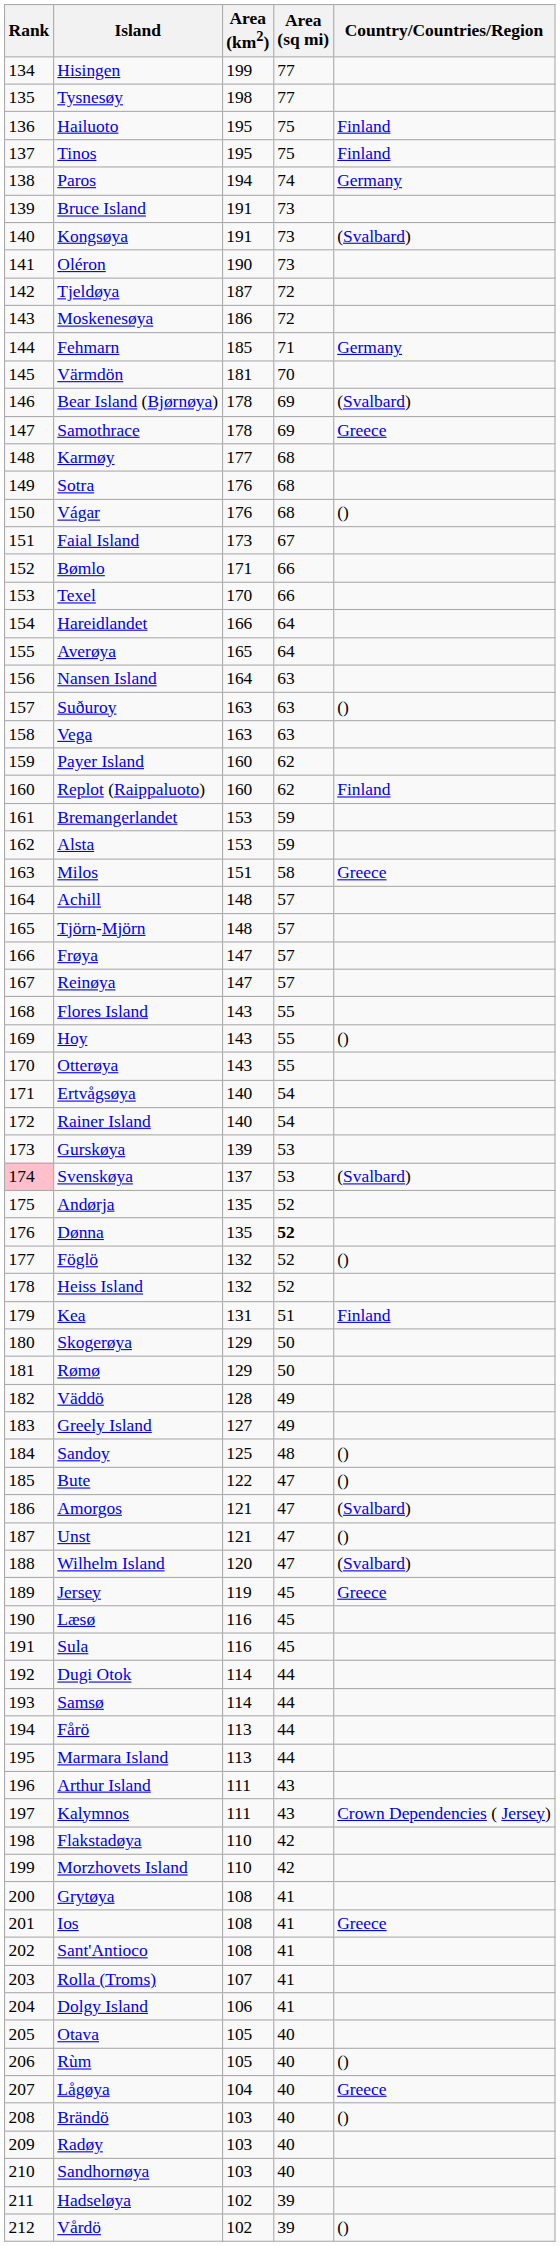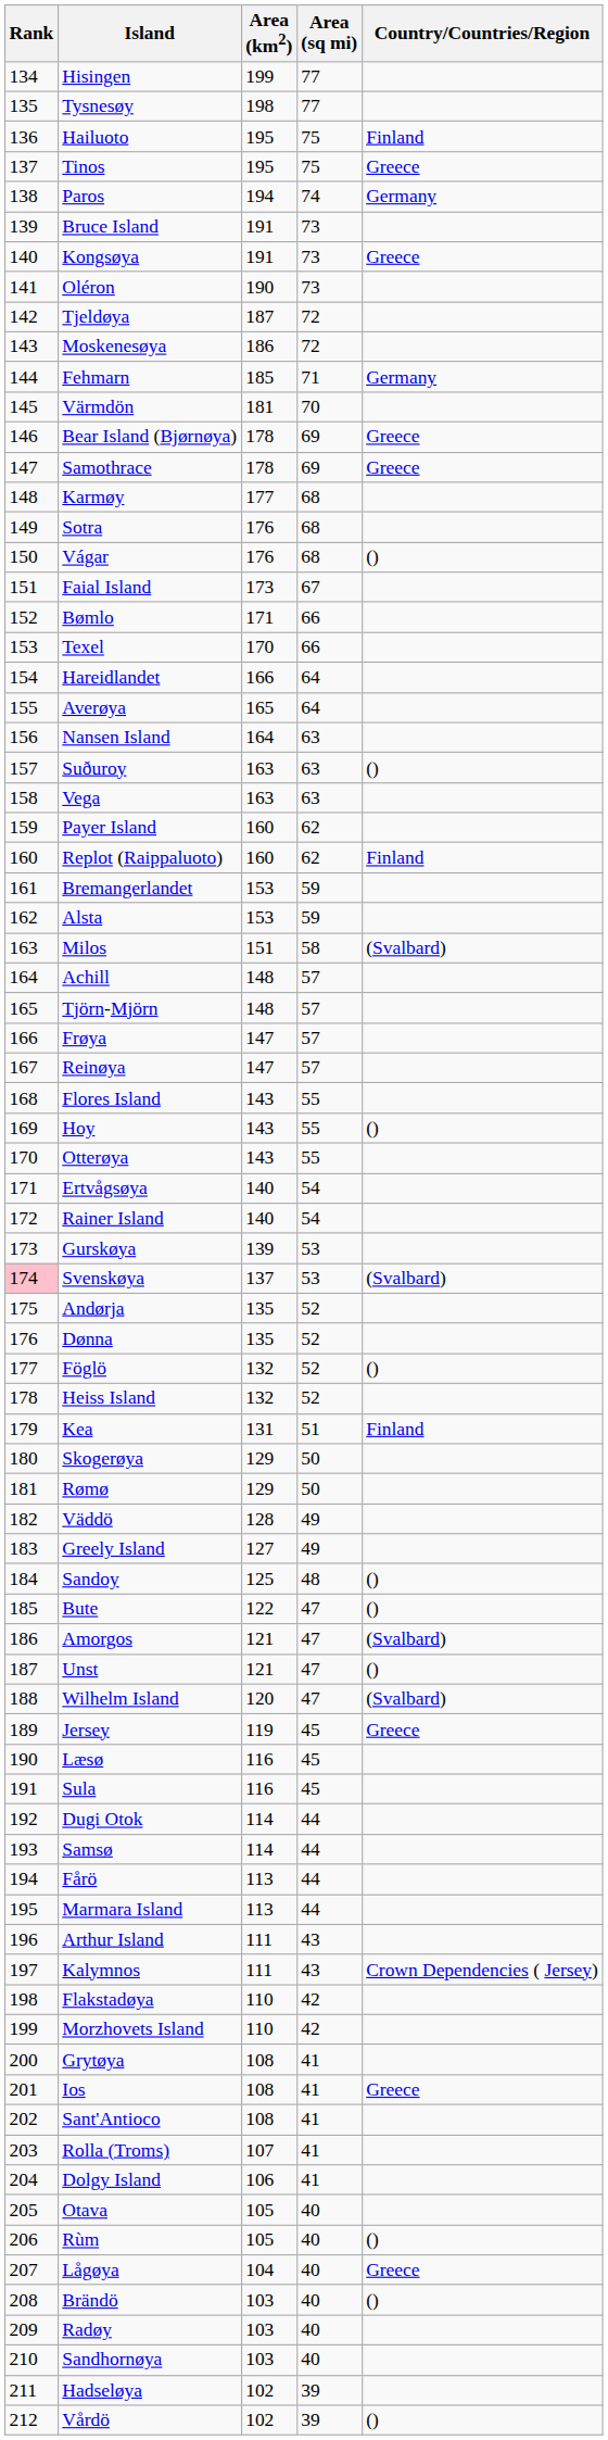 <table class="wikitable sortable">
 <tr>
 <th>Rank</th>
 <th>Island</th>
 <th>Area<br>(km<sup>2</sup>)</th>
 <th>Area<br>(sq mi)</th>
 <th>Country/Countries/Region</th>
 </tr>
 <tr>
 <td>134</td>
 <td><a href='#'>Hisingen</a></td>
 <td>199</td>
 <td>77</td>
 <td></td>
 </tr>
 <tr>
 <td>135</td>
 <td><a href='#'>Tysnesøy</a></td>
 <td>198</td>
 <td>77</td>
 <td></td>
 </tr>
 <tr>
 <td>136</td>
 <td><a href='#'>Hailuoto</a></td>
 <td>195</td>
 <td>75</td>
 <td> <a href='#'>Finland</a></td>
 </tr>
 <tr>
 <td>137</td>
 <td><a href='#'>Tinos</a></td>
 <td>195</td>
 <td>75</td>
-<td> <a href='#'>Finland</a></td>
+<td> <a href='#'>Greece</a></td>
 </tr>
 <tr>
 <td>138</td>
 <td><a href='#'>Paros</a></td>
 <td>194</td>
 <td>74</td>
 <td> <a href='#'>Germany</a></td>
 </tr>
 <tr>
 <td>139</td>
 <td><a href='#'>Bruce Island</a></td>
 <td>191</td>
 <td>73</td>
 <td></td>
 </tr>
 <tr>
 <td>140</td>
 <td><a href='#'>Kongsøya</a></td>
 <td>191</td>
 <td>73</td>
-<td> (<a href='#'>Svalbard</a>)</td>
+<td> <a href='#'>Greece</a></td>
 </tr>
 <tr>
 <td>141</td>
 <td><a href='#'>Oléron</a></td>
 <td>190</td>
 <td>73</td>
 <td></td>
 </tr>
 <tr>
 <td>142</td>
 <td><a href='#'>Tjeldøya</a></td>
 <td>187</td>
 <td>72</td>
 <td></td>
 </tr>
 <tr>
 <td>143</td>
 <td><a href='#'>Moskenesøya</a></td>
 <td>186</td>
 <td>72</td>
 <td></td>
 </tr>
 <tr>
 <td>144</td>
 <td><a href='#'>Fehmarn</a></td>
 <td>185</td>
 <td>71</td>
 <td> <a href='#'>Germany</a></td>
 </tr>
 <tr>
 <td>145</td>
 <td><a href='#'>Värmdön</a></td>
 <td>181</td>
 <td>70</td>
 <td></td>
 </tr>
 <tr>
 <td>146</td>
 <td><a href='#'>Bear Island</a> (<a href='#'>Bjørnøya</a>)</td>
 <td>178</td>
 <td>69</td>
-<td> (<a href='#'>Svalbard</a>)</td>
+<td> <a href='#'>Greece</a></td>
 </tr>
 <tr>
 <td>147</td>
 <td><a href='#'>Samothrace</a></td>
 <td>178</td>
 <td>69</td>
 <td> <a href='#'>Greece</a></td>
 </tr>
 <tr>
 <td>148</td>
 <td><a href='#'>Karmøy</a></td>
 <td>177</td>
 <td>68</td>
 <td></td>
 </tr>
 <tr>
 <td>149</td>
 <td><a href='#'>Sotra</a></td>
 <td>176</td>
 <td>68</td>
 <td></td>
 </tr>
 <tr>
 <td>150</td>
 <td><a href='#'>Vágar</a></td>
 <td>176</td>
 <td>68</td>
 <td> ()</td>
 </tr>
 <tr>
 <td>151</td>
 <td><a href='#'>Faial Island</a></td>
 <td>173</td>
 <td>67</td>
 <td></td>
 </tr>
 <tr>
 <td>152</td>
 <td><a href='#'>Bømlo</a></td>
 <td>171</td>
 <td>66</td>
 <td></td>
 </tr>
 <tr>
 <td>153</td>
 <td><a href='#'>Texel</a></td>
 <td>170</td>
 <td>66</td>
 <td></td>
 </tr>
 <tr>
 <td>154</td>
 <td><a href='#'>Hareidlandet</a></td>
 <td>166</td>
 <td>64</td>
 <td></td>
 </tr>
 <tr>
 <td>155</td>
 <td><a href='#'>Averøya</a></td>
 <td>165</td>
 <td>64</td>
 <td></td>
 </tr>
 <tr>
 <td>156</td>
 <td><a href='#'>Nansen Island</a></td>
 <td>164</td>
 <td>63</td>
 <td></td>
 </tr>
 <tr>
 <td>157</td>
 <td><a href='#'>Suðuroy</a></td>
 <td>163</td>
 <td>63</td>
 <td> ()</td>
 </tr>
 <tr>
 <td>158</td>
 <td><a href='#'>Vega</a></td>
 <td>163</td>
 <td>63</td>
 <td></td>
 </tr>
 <tr>
 <td>159</td>
 <td><a href='#'>Payer Island</a></td>
 <td>160</td>
 <td>62</td>
 <td></td>
 </tr>
 <tr>
 <td>160</td>
 <td><a href='#'>Replot</a> (<a href='#'>Raippaluoto</a>)</td>
 <td>160</td>
 <td>62</td>
 <td> <a href='#'>Finland</a></td>
 </tr>
 <tr>
 <td>161</td>
 <td><a href='#'>Bremangerlandet</a></td>
 <td>153</td>
 <td>59</td>
 <td></td>
 </tr>
 <tr>
 <td>162</td>
 <td><a href='#'>Alsta</a></td>
 <td>153</td>
 <td>59</td>
 <td></td>
 </tr>
 <tr>
 <td>163</td>
 <td><a href='#'>Milos</a></td>
 <td>151</td>
 <td>58</td>
-<td> <a href='#'>Greece</a></td>
+<td> (<a href='#'>Svalbard</a>)</td>
 </tr>
 <tr>
 <td>164</td>
 <td><a href='#'>Achill</a></td>
 <td>148</td>
 <td>57</td>
 <td></td>
 </tr>
 <tr>
 <td>165</td>
 <td><a href='#'>Tjörn</a>-<a href='#'>Mjörn</a></td>
 <td>148</td>
 <td>57</td>
 <td></td>
 </tr>
 <tr>
 <td>166</td>
 <td><a href='#'>Frøya</a></td>
 <td>147</td>
 <td>57</td>
 <td></td>
 </tr>
 <tr>
 <td>167</td>
 <td><a href='#'>Reinøya</a></td>
 <td>147</td>
 <td>57</td>
 <td></td>
 </tr>
 <tr>
 <td>168</td>
 <td><a href='#'>Flores Island</a></td>
 <td>143</td>
 <td>55</td>
 <td></td>
 </tr>
 <tr>
 <td>169</td>
 <td><a href='#'>Hoy</a></td>
 <td>143</td>
 <td>55</td>
 <td> ()</td>
 </tr>
 <tr>
 <td>170</td>
 <td><a href='#'>Otterøya</a></td>
 <td>143</td>
 <td>55</td>
 <td></td>
 </tr>
 <tr>
 <td>171</td>
 <td><a href='#'>Ertvågsøya</a></td>
 <td>140</td>
 <td>54</td>
 <td></td>
 </tr>
 <tr>
 <td>172</td>
 <td><a href='#'>Rainer Island</a></td>
 <td>140</td>
 <td>54</td>
 <td></td>
 </tr>
 <tr>
 <td>173</td>
 <td><a href='#'>Gurskøya</a></td>
 <td>139</td>
 <td>53</td>
 <td></td>
 </tr>
 <tr>
 <td style="background: pink;">174</td>
 <td><a href='#'>Svenskøya</a></td>
 <td>137</td>
 <td>53</td>
 <td> (<a href='#'>Svalbard</a>)</td>
 </tr>
 <tr>
 <td>175</td>
 <td><a href='#'>Andørja</a></td>
 <td>135</td>
 <td>52</td>
 <td></td>
 </tr>
 <tr>
 <td>176</td>
 <td><a href='#'>Dønna</a></td>
 <td>135</td>
-<td><strong>52</strong></td>
+<td>52</td>
 <td></td>
 </tr>
 <tr>
 <td>177</td>
 <td><a href='#'>Föglö</a></td>
 <td>132</td>
 <td>52</td>
 <td> ()</td>
 </tr>
 <tr>
 <td>178</td>
 <td><a href='#'>Heiss Island</a></td>
 <td>132</td>
 <td>52</td>
 <td></td>
 </tr>
 <tr>
 <td>179</td>
 <td><a href='#'>Kea</a></td>
 <td>131</td>
 <td>51</td>
 <td> <a href='#'>Finland</a></td>
 </tr>
 <tr>
 <td>180</td>
 <td><a href='#'>Skogerøya</a></td>
 <td>129</td>
 <td>50</td>
 <td></td>
 </tr>
 <tr>
 <td>181</td>
 <td><a href='#'>Rømø</a></td>
 <td>129</td>
 <td>50</td>
 <td></td>
 </tr>
 <tr>
 <td>182</td>
 <td><a href='#'>Väddö</a></td>
 <td>128</td>
 <td>49</td>
 <td></td>
 </tr>
 <tr>
 <td>183</td>
 <td><a href='#'>Greely Island</a></td>
 <td>127</td>
 <td>49</td>
 <td></td>
 </tr>
 <tr>
 <td>184</td>
 <td><a href='#'>Sandoy</a></td>
 <td>125</td>
 <td>48</td>
 <td> ()</td>
 </tr>
 <tr>
 <td>185</td>
 <td><a href='#'>Bute</a></td>
 <td>122</td>
 <td>47</td>
 <td> ()</td>
 </tr>
 <tr>
 <td>186</td>
 <td><a href='#'>Amorgos</a></td>
 <td>121</td>
 <td>47</td>
 <td> (<a href='#'>Svalbard</a>)</td>
 </tr>
 <tr>
 <td>187</td>
 <td><a href='#'>Unst</a></td>
 <td>121</td>
 <td>47</td>
 <td> ()</td>
 </tr>
 <tr>
 <td>188</td>
 <td><a href='#'>Wilhelm Island</a></td>
 <td>120</td>
 <td>47</td>
 <td> (<a href='#'>Svalbard</a>)</td>
 </tr>
 <tr>
 <td>189</td>
 <td><a href='#'>Jersey</a></td>
 <td>119</td>
 <td>45</td>
 <td> <a href='#'>Greece</a></td>
 </tr>
 <tr>
 <td>190</td>
 <td><a href='#'>Læsø</a></td>
 <td>116</td>
 <td>45</td>
 <td></td>
 </tr>
 <tr>
 <td>191</td>
 <td><a href='#'>Sula</a></td>
 <td>116</td>
 <td>45</td>
 <td></td>
 </tr>
 <tr>
 <td>192</td>
 <td><a href='#'>Dugi Otok</a></td>
 <td>114</td>
 <td>44</td>
 <td></td>
 </tr>
 <tr>
 <td>193</td>
 <td><a href='#'>Samsø</a></td>
 <td>114</td>
 <td>44</td>
 <td></td>
 </tr>
 <tr>
 <td>194</td>
 <td><a href='#'>Fårö</a></td>
 <td>113</td>
 <td>44</td>
 <td></td>
 </tr>
 <tr>
 <td>195</td>
 <td><a href='#'>Marmara Island</a></td>
 <td>113</td>
 <td>44</td>
 <td></td>
 </tr>
 <tr>
 <td>196</td>
 <td><a href='#'>Arthur Island</a></td>
 <td>111</td>
 <td>43</td>
 <td></td>
 </tr>
 <tr>
 <td>197</td>
 <td><a href='#'>Kalymnos</a></td>
 <td>111</td>
 <td>43</td>
 <td> <a href='#'>Crown Dependencies</a> ( <a href='#'>Jersey</a>)</td>
 </tr>
 <tr>
 <td>198</td>
 <td><a href='#'>Flakstadøya</a></td>
 <td>110</td>
 <td>42</td>
 <td></td>
 </tr>
 <tr>
 <td>199</td>
 <td><a href='#'>Morzhovets Island</a></td>
 <td>110</td>
 <td>42</td>
 <td></td>
 </tr>
 <tr>
 <td>200</td>
 <td><a href='#'>Grytøya</a></td>
 <td>108</td>
 <td>41</td>
 <td></td>
 </tr>
 <tr>
 <td>201</td>
 <td><a href='#'>Ios</a></td>
 <td>108</td>
 <td>41</td>
 <td> <a href='#'>Greece</a></td>
 </tr>
 <tr>
 <td>202</td>
 <td><a href='#'>Sant'Antioco</a></td>
 <td>108</td>
 <td>41</td>
 <td></td>
 </tr>
 <tr>
 <td>203</td>
 <td><a href='#'>Rolla (Troms)</a></td>
 <td>107</td>
 <td>41</td>
 <td></td>
 </tr>
 <tr>
 <td>204</td>
 <td><a href='#'>Dolgy Island</a></td>
 <td>106</td>
 <td>41</td>
 <td></td>
 </tr>
 <tr>
 <td>205</td>
 <td><a href='#'>Otava</a></td>
 <td>105</td>
 <td>40</td>
 <td></td>
 </tr>
 <tr>
 <td>206</td>
 <td><a href='#'>Rùm</a></td>
 <td>105</td>
 <td>40</td>
 <td> ()</td>
 </tr>
 <tr>
 <td>207</td>
 <td><a href='#'>Lågøya</a></td>
 <td>104</td>
 <td>40</td>
 <td> <a href='#'>Greece</a></td>
 </tr>
 <tr>
 <td>208</td>
 <td><a href='#'>Brändö</a></td>
 <td>103</td>
 <td>40</td>
 <td> ()</td>
 </tr>
 <tr>
 <td>209</td>
 <td><a href='#'>Radøy</a></td>
 <td>103</td>
 <td>40</td>
 <td></td>
 </tr>
 <tr>
 <td>210</td>
 <td><a href='#'>Sandhornøya</a></td>
 <td>103</td>
 <td>40</td>
 <td></td>
 </tr>
 <tr>
 <td>211</td>
 <td><a href='#'>Hadseløya</a></td>
 <td>102</td>
 <td>39</td>
 <td></td>
 </tr>
 <tr>
 <td>212</td>
 <td><a href='#'>Vårdö</a></td>
 <td>102</td>
 <td>39</td>
 <td> ()</td>
 </tr>
 </table>
